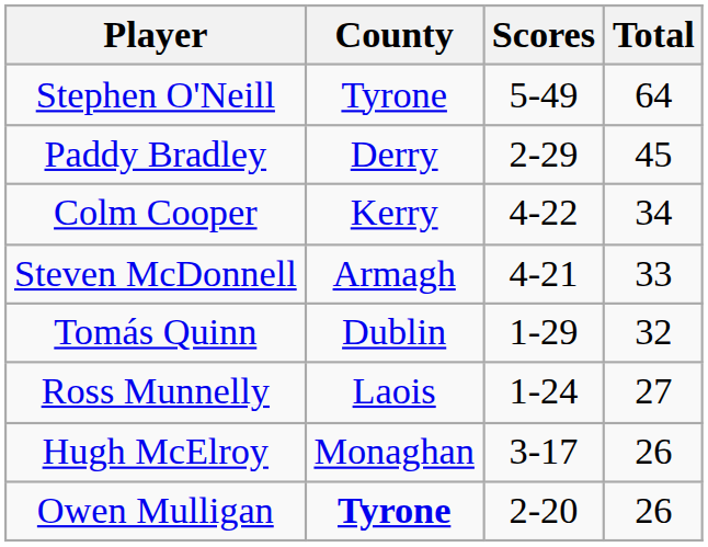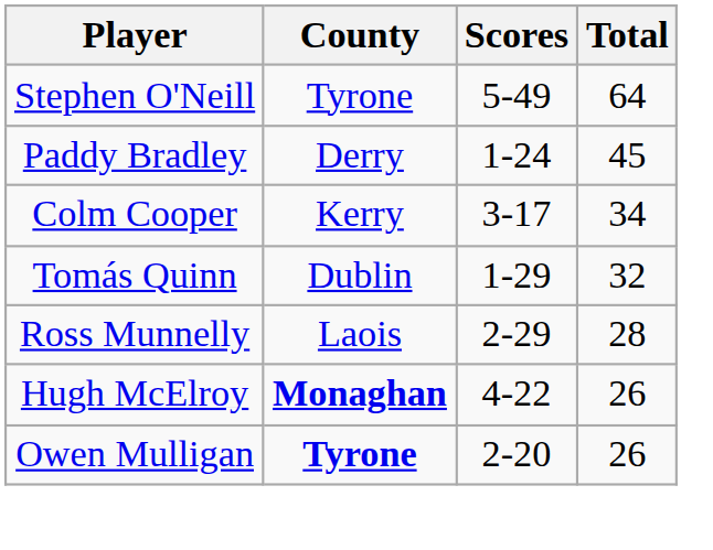 <table class="wikitable">
 <tr>
 <th>Player</th>
 <th>County</th>
 <th>Scores</th>
 <th>Total</th>
 </tr>
 <tr align="center">
 <td><a href='#'>Stephen O'Neill</a></td>
 <td><a href='#'>Tyrone</a></td>
 <td>5-49</td>
 <td>64</td>
 </tr>
 <tr align="center">
 <td><a href='#'>Paddy Bradley</a></td>
 <td><a href='#'>Derry</a></td>
-<td>2-29</td>
+<td>1-24</td>
 <td>45</td>
 </tr>
 <tr align="center">
 <td><a href='#'>Colm Cooper</a></td>
 <td><a href='#'>Kerry</a></td>
-<td>4-22</td>
+<td>3-17</td>
 <td>34</td>
-</tr>
-<tr align="center">
-<td><a href='#'>Steven McDonnell</a></td>
-<td><a href='#'>Armagh</a></td>
-<td>4-21</td>
-<td>33</td>
 </tr>
 <tr align="center">
 <td><a href='#'>Tomás Quinn</a></td>
 <td><a href='#'>Dublin</a></td>
 <td>1-29</td>
 <td>32</td>
 </tr>
 <tr align="center">
 <td><a href='#'>Ross Munnelly</a></td>
 <td><a href='#'>Laois</a></td>
-<td>1-24</td>
-<td>27</td>
+<td>2-29</td>
+<td>28</td>
 </tr>
 <tr align="center">
 <td><a href='#'>Hugh McElroy</a></td>
-<td><a href='#'>Monaghan</a></td>
-<td>3-17</td>
+<td><strong><a href='#'>Monaghan</a></strong></td>
+<td>4-22</td>
 <td>26</td>
 </tr>
 <tr align="center">
 <td><a href='#'>Owen Mulligan</a></td>
 <td><strong><a href='#'>Tyrone</a></strong></td>
 <td>2-20</td>
 <td>26</td>
 </tr>
 </table>
